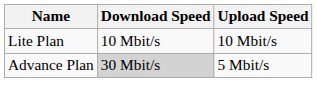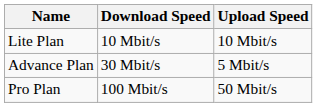 <table class="wikitable sortable mw-collapsible">
 <tr>
 <th>Name</th>
 <th>Download Speed</th>
 <th>Upload Speed</th>
 </tr>
 <tr>
 <td>Lite Plan</td>
 <td>10 Mbit/s</td>
 <td>10 Mbit/s</td>
 </tr>
 <tr>
 <td>Advance Plan</td>
-<td style="background: lightgrey;">30 Mbit/s</td>
+<td>30 Mbit/s</td>
 <td>5 Mbit/s</td>
 </tr>
+<tr>
+<td>Pro Plan</td>
+<td>100 Mbit/s</td>
+<td>50 Mbit/s</td>
+</tr>
 </table>
